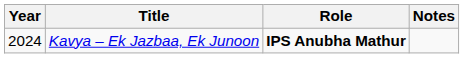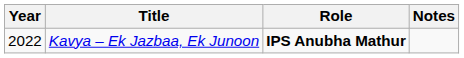 <table class="wikitable">
 <tr>
 <th>Year</th>
 <th>Title</th>
 <th>Role</th>
 <th>Notes</th>
 </tr>
 <tr>
-<td>2024</td>
+<td>2022</td>
 <td><em><a href='#'>Kavya – Ek Jazbaa, Ek Junoon</a></em></td>
 <td><strong>IPS Anubha Mathur</strong></td>
 <td></td>
 </tr>
 </table>
